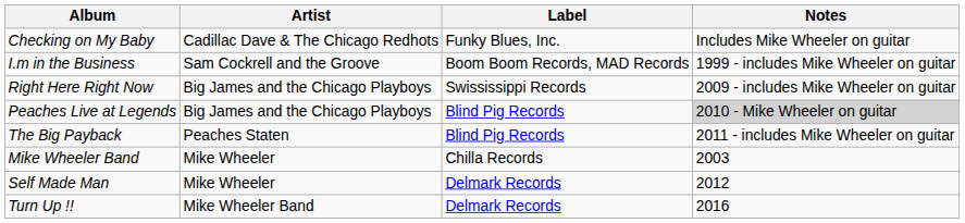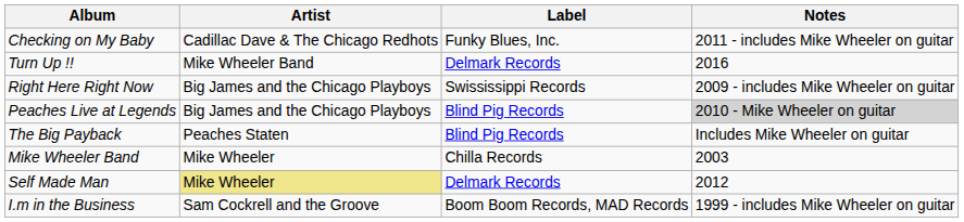 <table class="wikitable">
 <tr>
 <th>Album</th>
 <th>Artist</th>
 <th>Label</th>
 <th>Notes</th>
 </tr>
 <tr>
 <td><em>Checking on My Baby</em></td>
 <td>Cadillac Dave & The Chicago Redhots</td>
 <td>Funky Blues, Inc.</td>
-<td>Includes Mike Wheeler on guitar</td>
+<td>2011 - includes Mike Wheeler on guitar</td>
 </tr>
 <tr>
-<td><em>I.m in the Business</em></td>
-<td>Sam Cockrell and the Groove</td>
-<td>Boom Boom Records, MAD Records</td>
-<td>1999 - includes Mike Wheeler on guitar</td>
+<td><em>Turn Up !!</em></td>
+<td>Mike Wheeler Band</td>
+<td><a href='#'>Delmark Records</a></td>
+<td>2016</td>
 </tr>
 <tr>
 <td><em>Right Here Right Now</em></td>
 <td>Big James and the Chicago Playboys</td>
 <td>Swississippi Records</td>
 <td>2009 - includes Mike Wheeler on guitar</td>
 </tr>
 <tr>
 <td><em>Peaches Live at Legends</em></td>
 <td>Big James and the Chicago Playboys</td>
 <td><a href='#'>Blind Pig Records</a></td>
 <td style="background: lightgrey;">2010 - Mike Wheeler on guitar</td>
 </tr>
 <tr>
 <td><em>The Big Payback</em></td>
 <td>Peaches Staten</td>
 <td><a href='#'>Blind Pig Records</a></td>
-<td>2011 - includes Mike Wheeler on guitar</td>
+<td>Includes Mike Wheeler on guitar</td>
 </tr>
 <tr>
 <td><em>Mike Wheeler Band</em></td>
 <td>Mike Wheeler</td>
 <td>Chilla Records</td>
 <td>2003</td>
 </tr>
 <tr>
 <td><em>Self Made Man</em></td>
-<td>Mike Wheeler</td>
+<td style="background: khaki;">Mike Wheeler</td>
 <td><a href='#'>Delmark Records</a></td>
 <td>2012</td>
 </tr>
 <tr>
-<td><em>Turn Up !!</em></td>
-<td>Mike Wheeler Band</td>
-<td><a href='#'>Delmark Records</a></td>
-<td>2016</td>
+<td><em>I.m in the Business</em></td>
+<td>Sam Cockrell and the Groove</td>
+<td>Boom Boom Records, MAD Records</td>
+<td>1999 - includes Mike Wheeler on guitar</td>
 </tr>
 </table>
